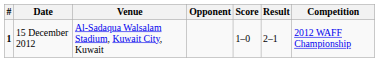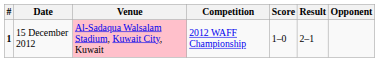 <table class="wikitable">
 <tr>
 <th>#</th>
 <th>Date</th>
 <th>Venue</th>
-<th>Opponent</th>
+<th>Competition</th>
 <th>Score</th>
 <th>Result</th>
-<th>Competition</th>
+<th>Opponent</th>
 </tr>
 <tr>
 <td><strong>1</strong></td>
 <td>15 December 2012</td>
-<td><a href='#'>Al-Sadaqua Walsalam Stadium</a>, <a href='#'>Kuwait City</a>, Kuwait</td>
-<td></td>
+<td style="background: pink;"><a href='#'>Al-Sadaqua Walsalam Stadium</a>, <a href='#'>Kuwait City</a>, Kuwait</td>
+<td><a href='#'>2012 WAFF Championship</a></td>
 <td>1–0</td>
 <td>2–1</td>
-<td><a href='#'>2012 WAFF Championship</a></td>
+<td></td>
 </tr>
 </table>
